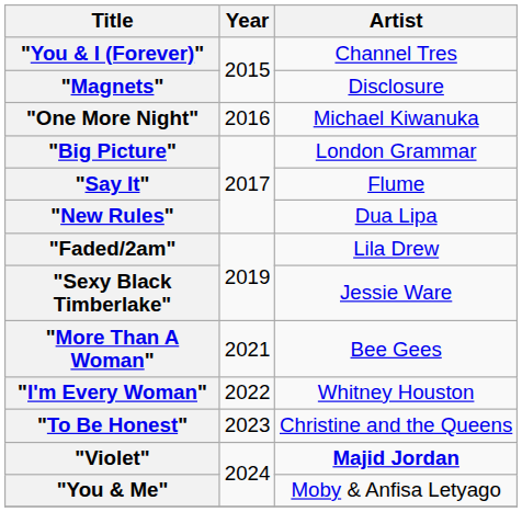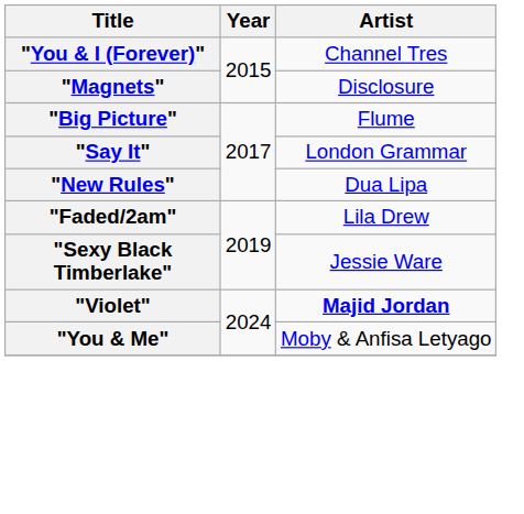 <table class="wikitable plainrowheaders" style="text-align:center;">
 <tr>
 <th scope="col" style="width:160px;">Title</th>
 <th scope="col">Year</th>
 <th scope="col">Artist</th>
 </tr>
 <tr>
 <th scope="row">"<a href='#'>You & I (Forever)</a>"</th>
 <td rowspan="2">2015</td>
 <td><a href='#'>Channel Tres</a></td>
 </tr>
 <tr>
 <th scope="row">"<a href='#'>Magnets</a>" <br></th>
 <td><a href='#'>Disclosure</a></td>
 </tr>
 <tr>
-<th scope="row">"One More Night"</th>
-<td>2016</td>
-<td><a href='#'>Michael Kiwanuka</a></td>
-</tr>
-<tr>
 <th scope="row">"<a href='#'>Big Picture</a>"</th>
 <td rowspan="3">2017</td>
-<td><a href='#'>London Grammar</a></td>
+<td><a href='#'>Flume</a></td>
 </tr>
 <tr>
 <th scope="row">"<a href='#'>Say It</a>" <br></th>
-<td><a href='#'>Flume</a></td>
+<td><a href='#'>London Grammar</a></td>
 </tr>
 <tr>
 <th scope="row">"<a href='#'>New Rules</a>"</th>
 <td><a href='#'>Dua Lipa</a></td>
 </tr>
 <tr>
 <th scope="row">"Faded/2am" <br></th>
 <td rowspan="2">2019</td>
 <td><a href='#'>Lila Drew</a></td>
 </tr>
 <tr>
 <th scope="row">"Sexy Black Timberlake"</th>
 <td><a href='#'>Jessie Ware</a></td>
 </tr>
 <tr>
-<th scope="row">"<a href='#'>More Than A Woman</a>" <br></th>
-<td>2021</td>
-<td><a href='#'>Bee Gees</a></td>
-</tr>
-<tr>
-<th scope="row">"<a href='#'>I'm Every Woman</a>"</th>
-<td>2022</td>
-<td><a href='#'>Whitney Houston</a></td>
-</tr>
-<tr>
-<th scope="row">"<a href='#'>To Be Honest</a>"</th>
-<td>2023</td>
-<td><a href='#'>Christine and the Queens</a></td>
-</tr>
-<tr>
 <th scope="row">"Violet"</th>
 <td rowspan="2">2024</td>
 <td><strong><a href='#'>Majid Jordan</a></strong></td>
 </tr>
 <tr>
 <th scope="row">"You & Me"</th>
 <td><a href='#'>Moby</a> & Anfisa Letyago</td>
 </tr>
 <tr>
 </tr>
 </table>
